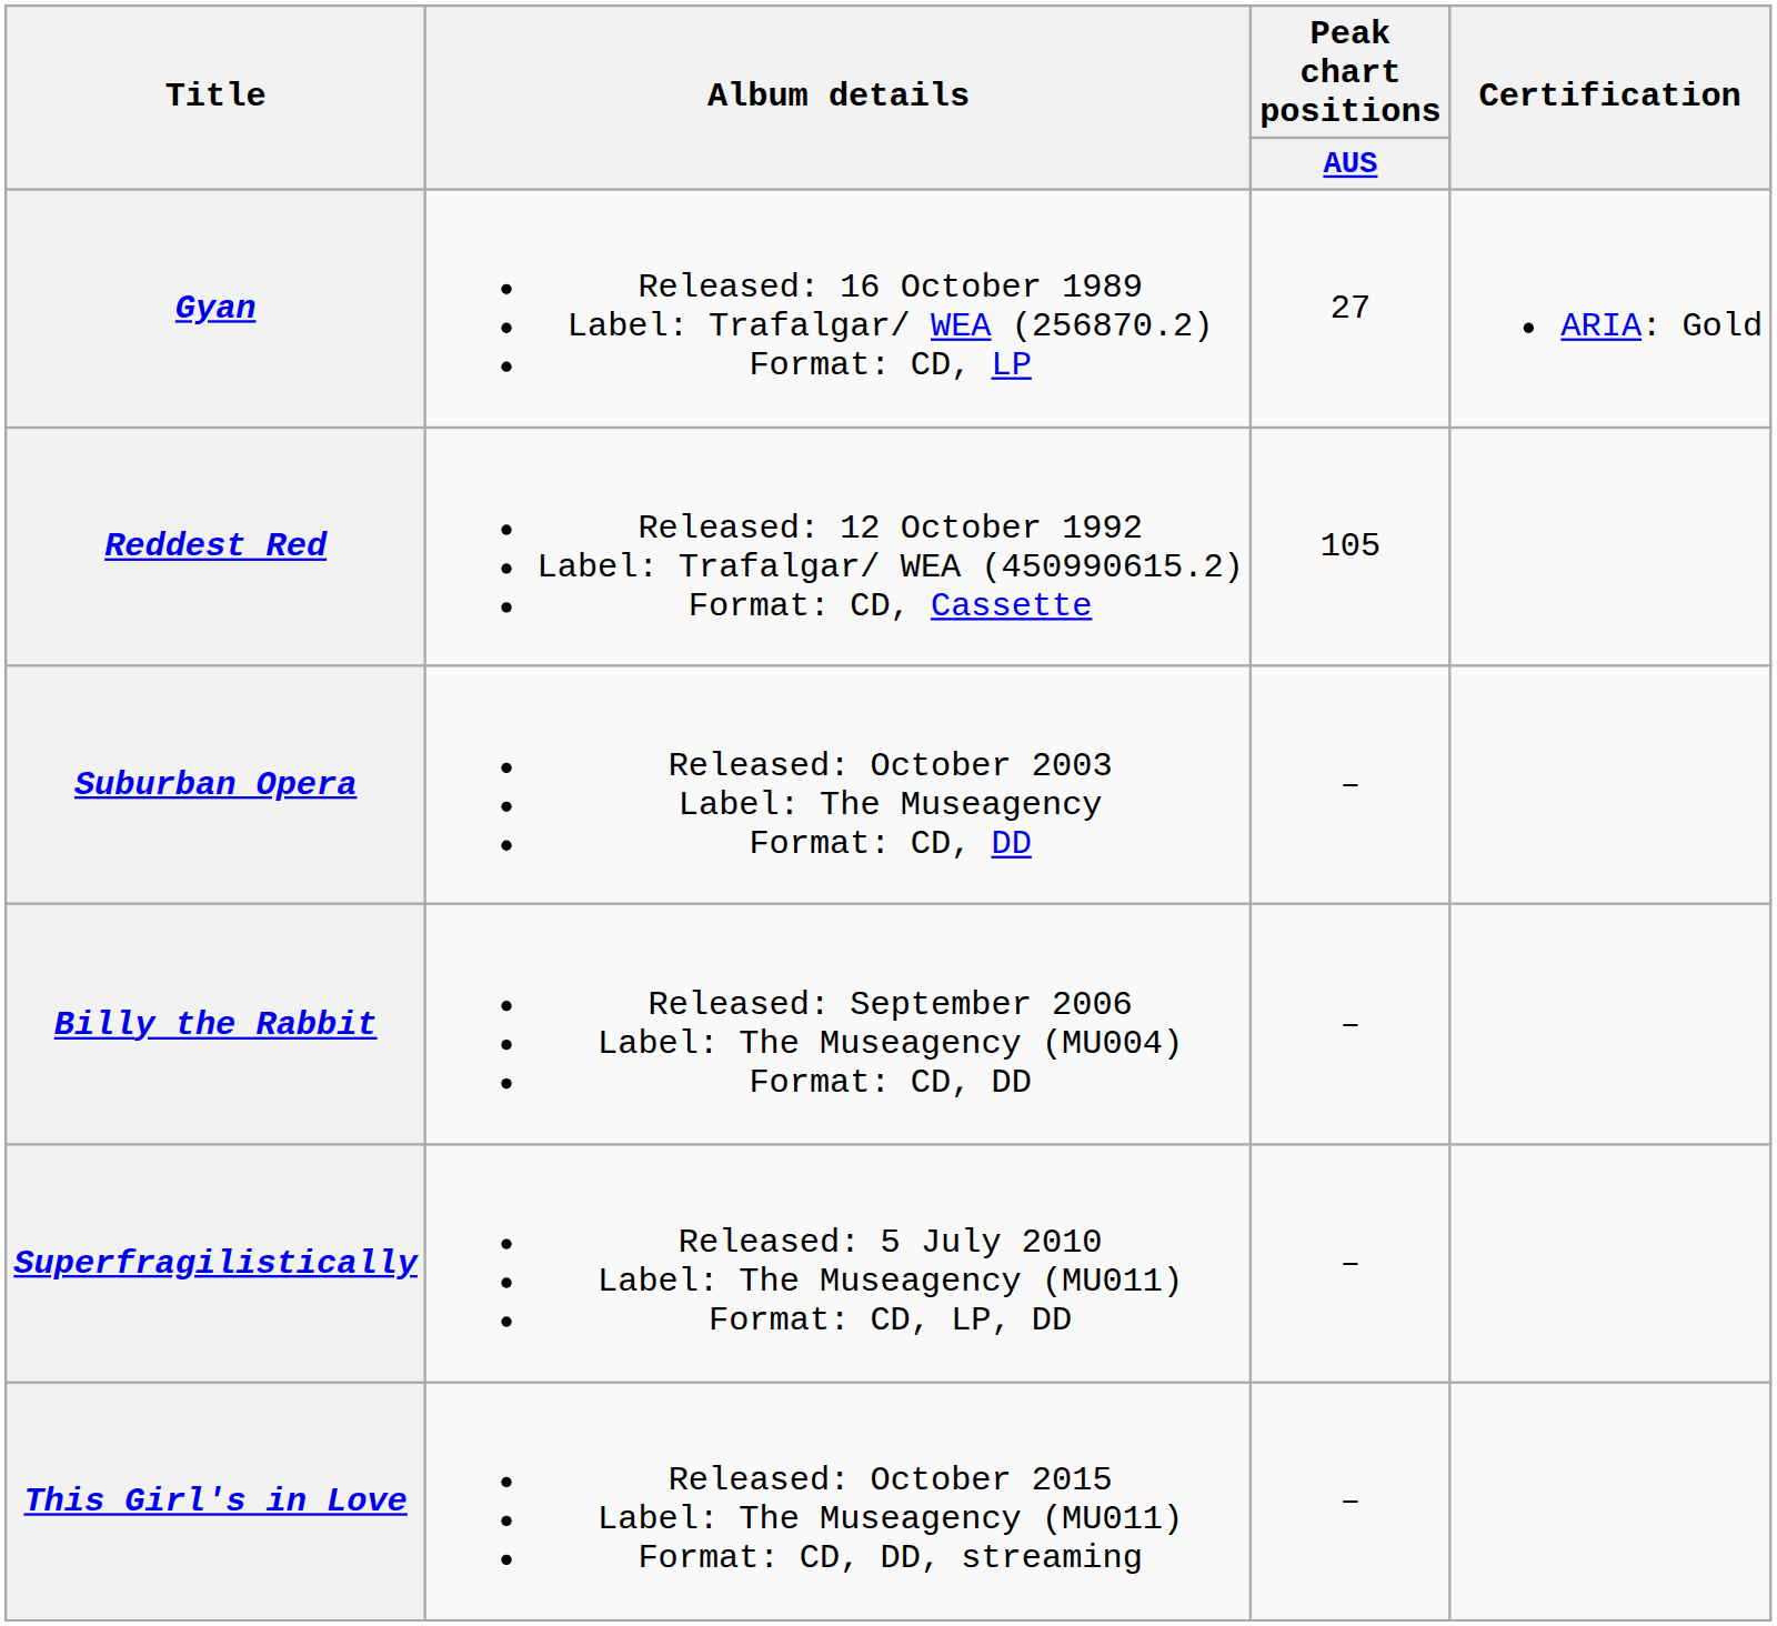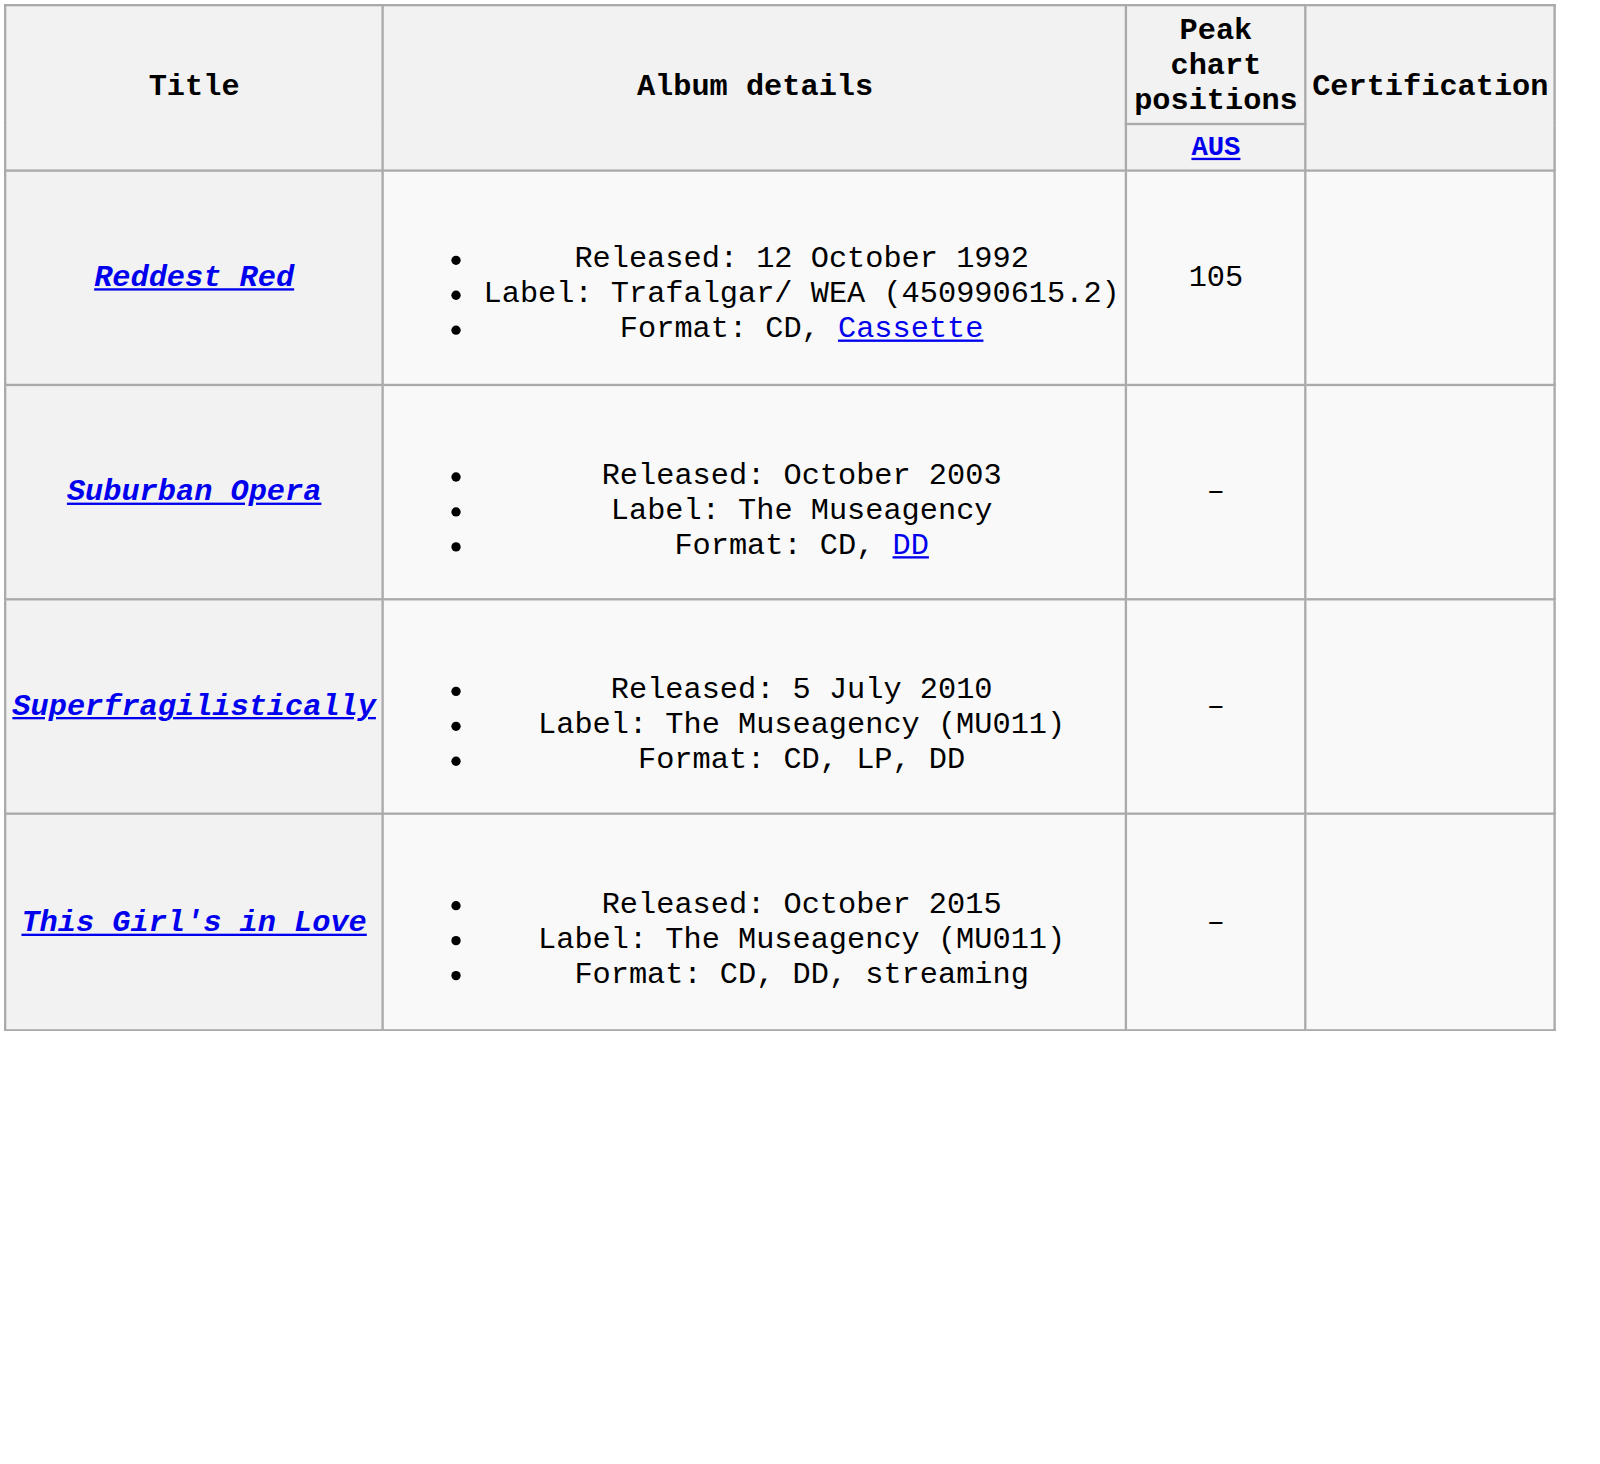 <table class="wikitable plainrowheaders" style="text-align:center;">
 <tr>
 <th scope="col" rowspan="2">Title</th>
 <th scope="col" rowspan="2">Album details</th>
 <th scope="col" colspan="1">Peak chart positions</th>
 <th scope="col" rowspan="2">Certification</th>
 </tr>
 <tr>
 <th scope="col" style="width:3em;font-size:90%;"><a href='#'>AUS</a><br></th>
 </tr>
 <tr>
-<th scope="row"><em><a href='#'>Gyan</a></em></th>
-<td><br><ul><li>Released: 16 October 1989</li><li>Label: Trafalgar/ <a href='#'>WEA</a> (256870.2)</li><li>Format: CD, <a href='#'>LP</a></li></ul></td>
-<td>27</td>
-<td><br><ul><li><a href='#'>ARIA</a>: Gold</li></ul></td>
-</tr>
-<tr>
 <th scope="row"><em><a href='#'>Reddest Red</a></em></th>
 <td><br><ul><li>Released: 12 October 1992</li><li>Label: Trafalgar/ WEA (450990615.2)</li><li>Format: CD, <a href='#'>Cassette</a></li></ul></td>
 <td>105</td>
 <td></td>
 </tr>
 <tr>
 <th scope="row"><em><a href='#'>Suburban Opera</a></em></th>
 <td><br><ul><li>Released: October 2003</li><li>Label: The Museagency</li><li>Format: CD, <a href='#'>DD</a></li></ul></td>
-<td>–</td>
-<td></td>
-</tr>
-<tr>
-<th scope="row"><em><a href='#'>Billy the Rabbit</a></em> </th>
-<td><br><ul><li>Released: September 2006</li><li>Label: The Museagency (MU004)</li><li>Format: CD, DD</li></ul></td>
 <td>–</td>
 <td></td>
 </tr>
 <tr>
 <th scope="row"><em><a href='#'>Superfragilistically</a></em></th>
 <td><br><ul><li>Released: 5 July 2010</li><li>Label: The Museagency (MU011)</li><li>Format: CD, LP, DD</li></ul></td>
 <td>–</td>
 <td></td>
 </tr>
 <tr>
 <th scope="row"><em><a href='#'>This Girl's in Love</a></em></th>
 <td><br><ul><li>Released: October 2015</li><li>Label: The Museagency (MU011)</li><li>Format: CD, DD, streaming</li></ul></td>
 <td>–</td>
 <td></td>
 </tr>
 </table>
